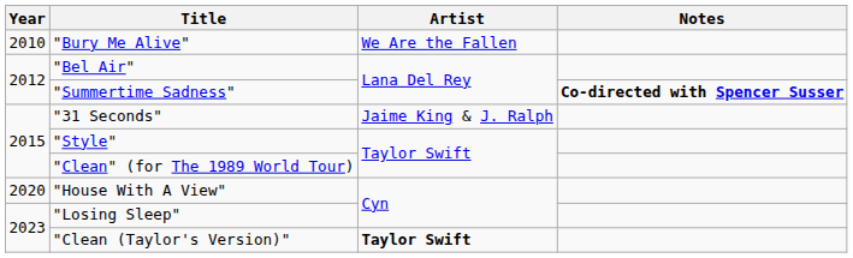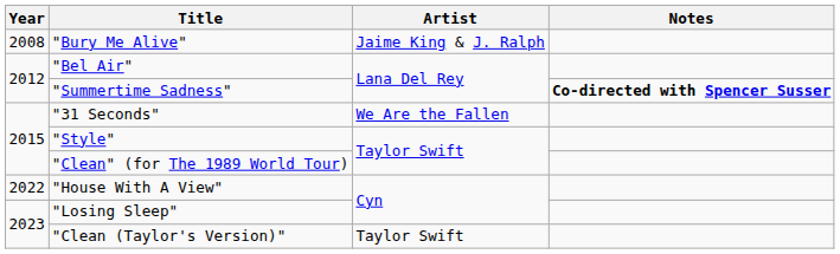 <table class="wikitable">
 <tr>
 <th>Year</th>
 <th>Title</th>
 <th>Artist</th>
 <th>Notes</th>
 </tr>
 <tr>
-<td>2010</td>
+<td>2008</td>
 <td>"<a href='#'>Bury Me Alive</a>"</td>
-<td><a href='#'>We Are the Fallen</a></td>
+<td><a href='#'>Jaime King</a> & <a href='#'>J. Ralph</a></td>
 <td></td>
 </tr>
 <tr>
 <td rowspan=2>2012</td>
 <td>"<a href='#'>Bel Air</a>"</td>
 <td rowspan=2><a href='#'>Lana Del Rey</a></td>
 <td></td>
 </tr>
 <tr>
 <td>"<a href='#'>Summertime Sadness</a>"</td>
 <td><strong>Co-directed with <a href='#'>Spencer Susser</a></strong></td>
 </tr>
 <tr>
 <td rowspan=3>2015</td>
 <td>"31 Seconds"</td>
-<td><a href='#'>Jaime King</a> & <a href='#'>J. Ralph</a></td>
+<td><a href='#'>We Are the Fallen</a></td>
 <td></td>
 </tr>
 <tr>
 <td>"<a href='#'>Style</a>"</td>
 <td rowspan=2><a href='#'>Taylor Swift</a></td>
 <td></td>
 </tr>
 <tr>
 <td>"<a href='#'>Clean</a>" (for <a href='#'>The 1989 World Tour</a>)</td>
 <td></td>
 </tr>
 <tr>
-<td>2020</td>
+<td>2022</td>
 <td>"House With A View"</td>
 <td rowspan=2><a href='#'>Cyn</a></td>
 <td></td>
 </tr>
 <tr>
 <td rowspan=2>2023</td>
 <td>"Losing Sleep"</td>
 <td></td>
 </tr>
 <tr>
 <td>"Clean (Taylor's Version)"</td>
-<td><strong>Taylor Swift</strong></td>
+<td>Taylor Swift</td>
 <td></td>
 </tr>
 </table>
